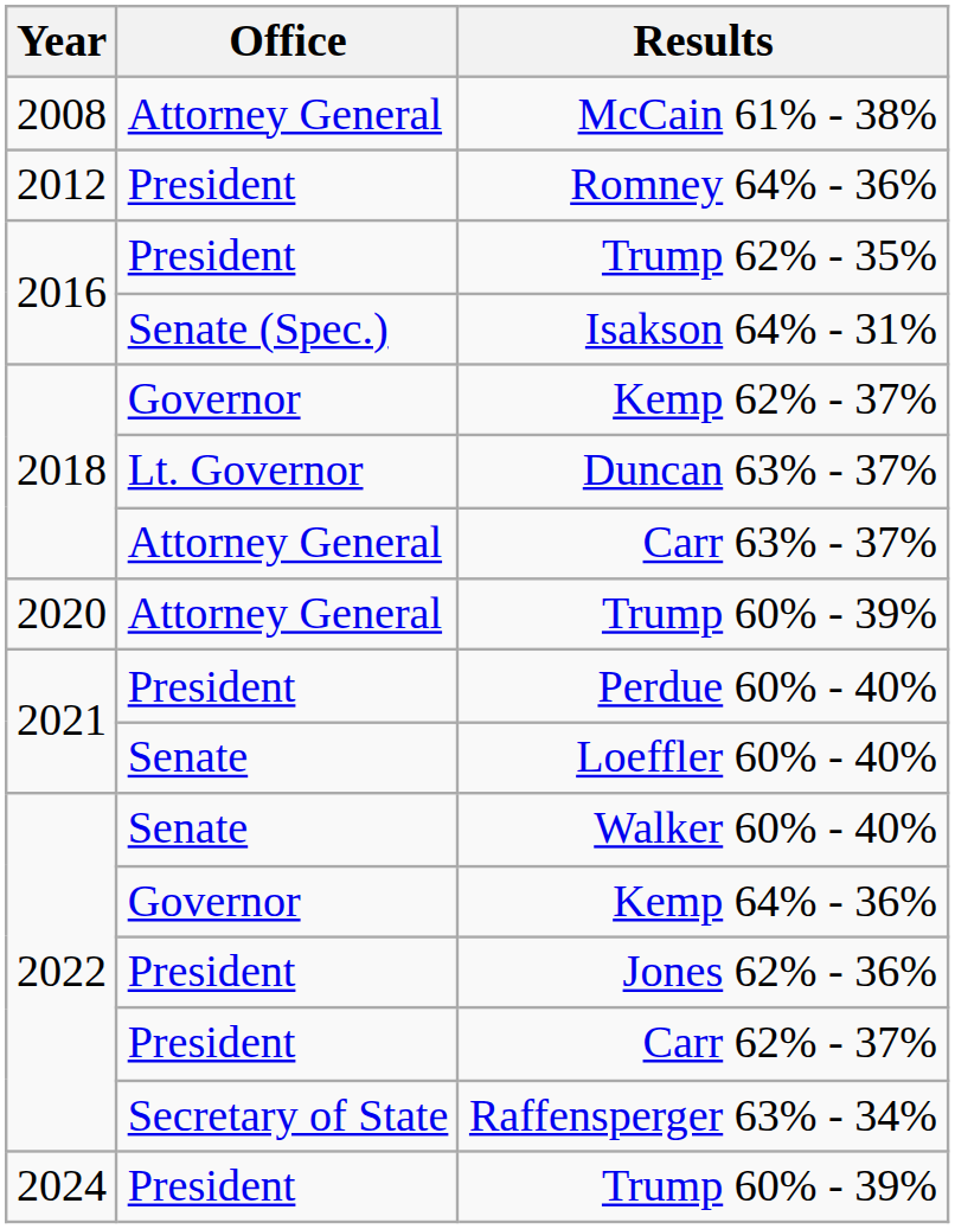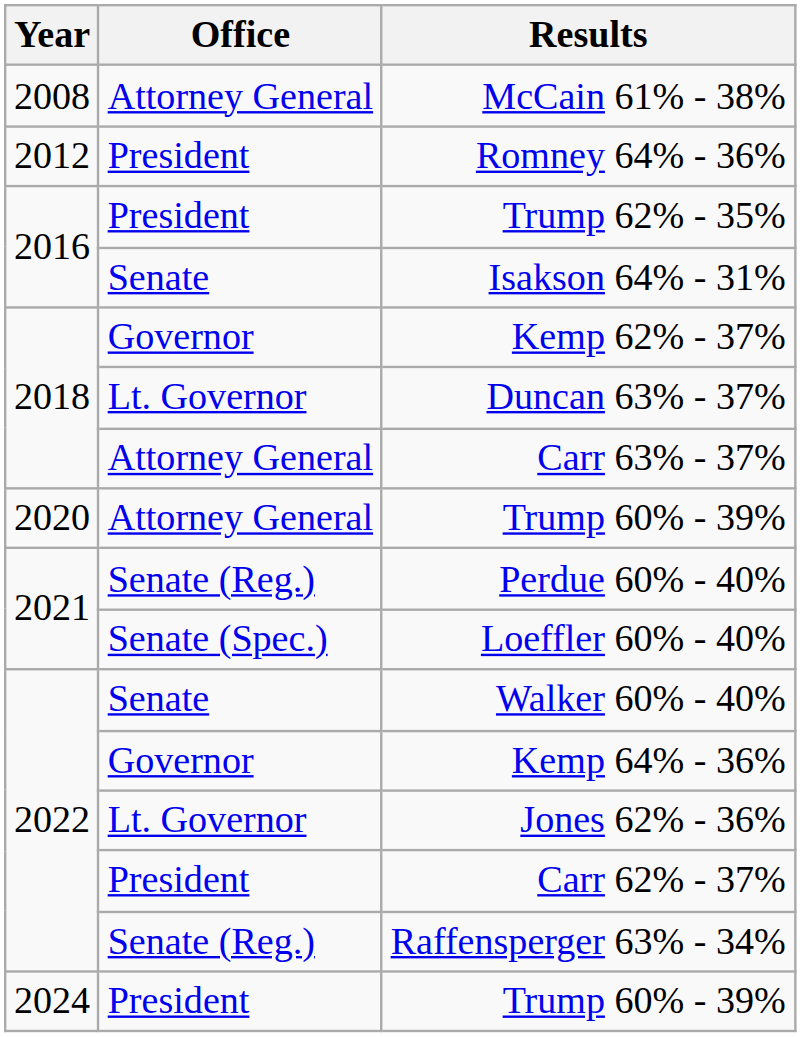 <table class=wikitable>
 <tr>
 <th>Year</th>
 <th>Office</th>
 <th>Results</th>
 </tr>
 <tr>
 <td>2008</td>
 <td><a href='#'>Attorney General</a></td>
 <td align="right" ><a href='#'>McCain</a> 61% - 38%</td>
 </tr>
 <tr>
 <td>2012</td>
 <td><a href='#'>President</a></td>
 <td align="right" ><a href='#'>Romney</a> 64% - 36%</td>
 </tr>
 <tr>
 <td rowspan=2>2016</td>
 <td><a href='#'>President</a></td>
 <td align="right" ><a href='#'>Trump</a> 62% - 35%</td>
 </tr>
 <tr>
-<td><a href='#'>Senate (Spec.)</a></td>
+<td><a href='#'>Senate</a></td>
 <td align="right" ><a href='#'>Isakson</a> 64% - 31%</td>
 </tr>
 <tr>
 <td rowspan=3>2018</td>
 <td><a href='#'>Governor</a></td>
 <td align="right" ><a href='#'>Kemp</a> 62% - 37%</td>
 </tr>
 <tr>
 <td><a href='#'>Lt. Governor</a></td>
 <td align="right" ><a href='#'>Duncan</a> 63% - 37%</td>
 </tr>
 <tr>
 <td><a href='#'>Attorney General</a></td>
 <td align="right" ><a href='#'>Carr</a> 63% - 37%</td>
 </tr>
 <tr>
 <td>2020</td>
 <td><a href='#'>Attorney General</a></td>
 <td align="right" ><a href='#'>Trump</a> 60% - 39%</td>
 </tr>
 <tr>
 <td rowspan=2>2021</td>
-<td><a href='#'>President</a></td>
+<td><a href='#'>Senate (Reg.)</a></td>
 <td align="right" ><a href='#'>Perdue</a> 60% - 40%</td>
 </tr>
 <tr>
-<td><a href='#'>Senate</a></td>
+<td><a href='#'>Senate (Spec.)</a></td>
 <td align="right" ><a href='#'>Loeffler</a> 60% - 40%</td>
 </tr>
 <tr>
 <td rowspan=5>2022</td>
 <td><a href='#'>Senate</a></td>
 <td align="right" ><a href='#'>Walker</a> 60% - 40%</td>
 </tr>
 <tr>
 <td><a href='#'>Governor</a></td>
 <td align="right" ><a href='#'>Kemp</a> 64% - 36%</td>
 </tr>
 <tr>
-<td><a href='#'>President</a></td>
+<td><a href='#'>Lt. Governor</a></td>
 <td align="right" ><a href='#'>Jones</a> 62% - 36%</td>
 </tr>
 <tr>
 <td><a href='#'>President</a></td>
 <td align="right" ><a href='#'>Carr</a> 62% - 37%</td>
 </tr>
 <tr>
-<td><a href='#'>Secretary of State</a></td>
+<td><a href='#'>Senate (Reg.)</a></td>
 <td align="right" ><a href='#'>Raffensperger</a> 63% - 34%</td>
 </tr>
 <tr>
 <td>2024</td>
 <td><a href='#'>President</a></td>
 <td align="right" ><a href='#'>Trump</a> 60% - 39%</td>
 </tr>
 </table>
